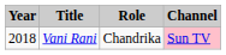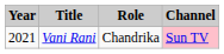 <table class="wikitable">
 <tr>
 <th style="background:#ccc;">Year</th>
 <th style="background:#ccc;">Title</th>
 <th style="background:#ccc;">Role</th>
 <th style="background:#ccc;">Channel</th>
 </tr>
 <tr>
-<td>2018</td>
+<td>2021</td>
 <td><em><a href='#'>Vani Rani</a></em></td>
 <td>Chandrika</td>
 <td style="background: pink;"><a href='#'>Sun TV</a></td>
 </tr>
 </table>
